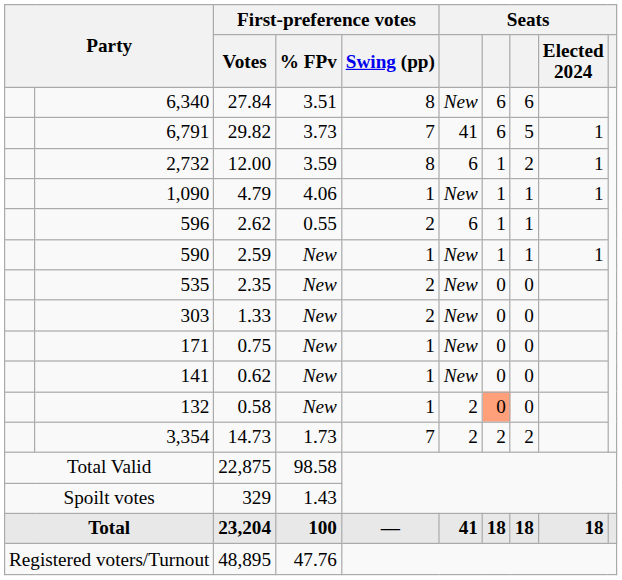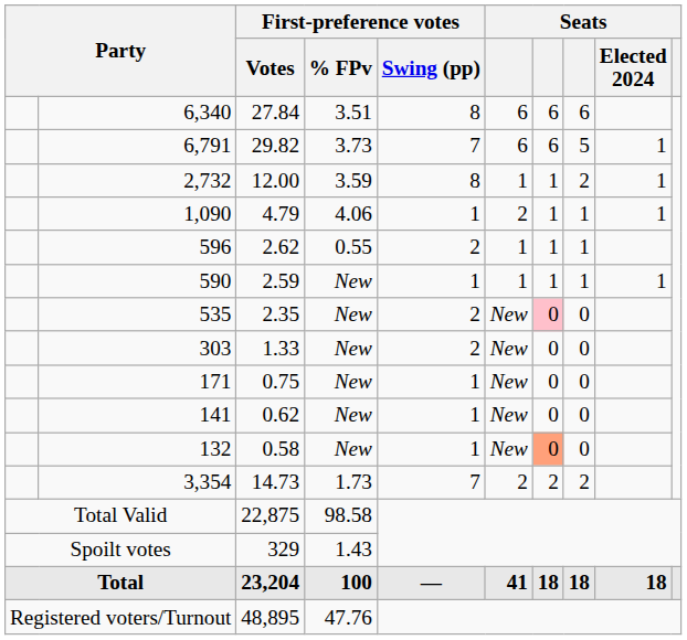 <table class="wikitable sortable" style="text-align:center;">
 <tr style="text-align:right; background-color:#E9E9E9; text-align:center">
 <th rowspan="2" colspan="2">Party</th>
 <th colspan="3">First-preference votes</th>
 <th colspan="5">Seats</th>
 </tr>
 <tr style="text-align:right; background-color:#E9E9E9; text-align:center">
 <th data-sort-type="number">Votes</th>
 <th data-sort-type="number">% FPv</th>
 <th data-sort-type="number"><a href='#'>Swing</a> (pp)</th>
 <th data-sort-type="number"></th>
 <th data-sort-type="number"><a href='#'></a></th>
 <th data-sort-type="number"></th>
 <th data-sort-type="number">Elected<br>2024</th>
 <th data-sort-type="number"></th>
 </tr>
 <tr>
 <td></td>
 <td align=right>6,340</td>
 <td align=right>27.84</td>
 <td align=right>3.51</td>
 <td align=right>8</td>
-<td align=right><em>New</em></td>
+<td align=right>6</td>
 <td align=right>6</td>
 <td align=right>6</td>
 <td align=right></td>
 </tr>
 <tr>
 <td></td>
 <td align=right>6,791</td>
 <td align=right>29.82</td>
 <td align=right>3.73</td>
 <td align=right>7</td>
-<td align=right>41</td>
+<td align=right>6</td>
 <td align=right>6</td>
 <td align=right>5</td>
 <td align=right>1</td>
 </tr>
 <tr>
 <td></td>
 <td align=right>2,732</td>
 <td align=right>12.00</td>
 <td align=right>3.59</td>
 <td align=right>8</td>
-<td align=right>6</td>
+<td align=right>1</td>
 <td align=right>1</td>
 <td align=right>2</td>
 <td align=right>1</td>
 </tr>
 <tr>
 <td></td>
 <td align=right>1,090</td>
 <td align=right>4.79</td>
 <td align=right>4.06</td>
 <td align=right>1</td>
-<td align=right><em>New</em></td>
+<td align=right>2</td>
 <td align=right>1</td>
 <td align=right>1</td>
 <td align=right>1</td>
 </tr>
 <tr>
 <td></td>
 <td align=right>596</td>
 <td align=right>2.62</td>
 <td align=right>0.55</td>
 <td align=right>2</td>
-<td align=right>6</td>
+<td align=right>1</td>
 <td align=right>1</td>
 <td align=right>1</td>
 <td align=right></td>
 </tr>
 <tr>
 <td></td>
 <td align=right>590</td>
 <td align=right>2.59</td>
 <td align=right><em>New</em></td>
 <td align=right>1</td>
-<td align=right><em>New</em></td>
+<td align=right>1</td>
 <td align=right>1</td>
 <td align=right>1</td>
 <td align=right>1</td>
 </tr>
 <tr>
 <td></td>
 <td align=right>535</td>
 <td align=right>2.35</td>
 <td align=right><em>New</em></td>
 <td align=right>2</td>
 <td align=right><em>New</em></td>
-<td align=right>0</td>
+<td align=right style="background: pink;">0</td>
 <td align=right>0</td>
 <td align=right></td>
 </tr>
 <tr>
 <td></td>
 <td align=right>303</td>
 <td align=right>1.33</td>
 <td align=right><em>New</em></td>
 <td align=right>2</td>
 <td align=right><em>New</em></td>
 <td align=right>0</td>
 <td align=right>0</td>
 <td align=right></td>
 </tr>
 <tr>
 <td></td>
 <td align=right>171</td>
 <td align=right>0.75</td>
 <td align=right><em>New</em></td>
 <td align=right>1</td>
 <td align=right><em>New</em></td>
 <td align=right>0</td>
 <td align=right>0</td>
 <td align=right></td>
 </tr>
 <tr>
 <td></td>
 <td align=right>141</td>
 <td align=right>0.62</td>
 <td align=right><em>New</em></td>
 <td align=right>1</td>
 <td align=right><em>New</em></td>
 <td align=right>0</td>
 <td align=right>0</td>
 <td align=right></td>
 </tr>
 <tr>
 <td></td>
 <td align=right>132</td>
 <td align=right>0.58</td>
 <td align=right><em>New</em></td>
 <td align=right>1</td>
-<td align=right>2</td>
+<td align=right><em>New</em></td>
 <td align=right style="background: lightsalmon;">0</td>
 <td align=right>0</td>
 <td align=right></td>
 </tr>
 <tr>
 <td></td>
 <td align=right>3,354</td>
 <td align=right>14.73</td>
 <td align=right>1.73</td>
 <td align=right>7</td>
 <td align=right>2</td>
 <td align=right>2</td>
 <td align=right>2</td>
 <td align=right></td>
 </tr>
 <tr class="sortbottom">
 <td colspan=2>Total Valid</td>
 <td align=right>22,875</td>
 <td align=right>98.58</td>
 <td rowspan=2 colspan=6></td>
 </tr>
 <tr>
 <td colspan=2>Spoilt votes</td>
 <td align=right>329</td>
 <td align=right>1.43</td>
 </tr>
 <tr style="font-weight:bold; background:rgb(232,232,232);">
 <td colspan=2>Total</td>
 <td align=right>23,204</td>
 <td align=right>100</td>
 <td>—</td>
 <td align=right>41</td>
 <td align=right>18</td>
 <td align=right>18</td>
 <td align=right>18</td>
 <td></td>
 </tr>
 <tr>
 <td colspan=2>Registered voters/Turnout</td>
 <td align=right>48,895</td>
 <td align=right>47.76</td>
 <td colspan=6></td>
 </tr>
 </table>
